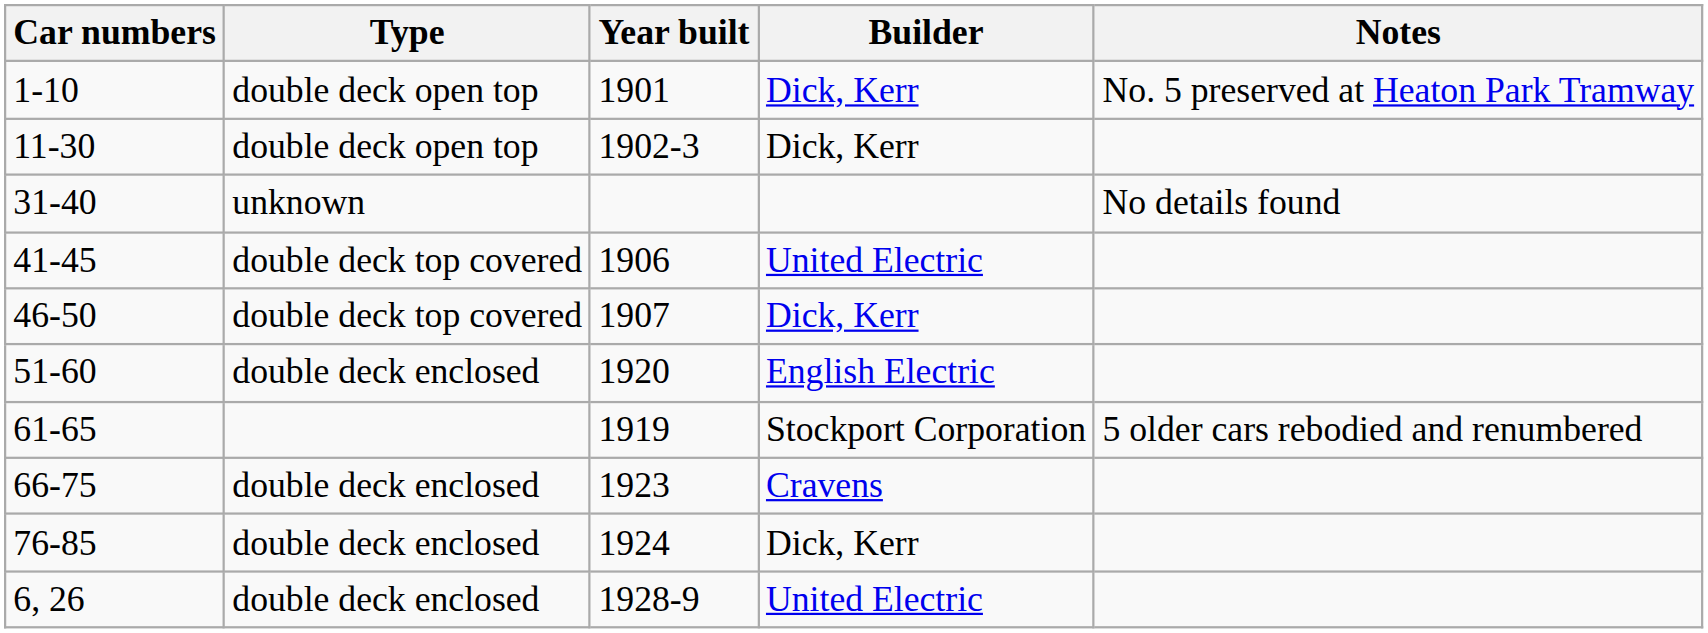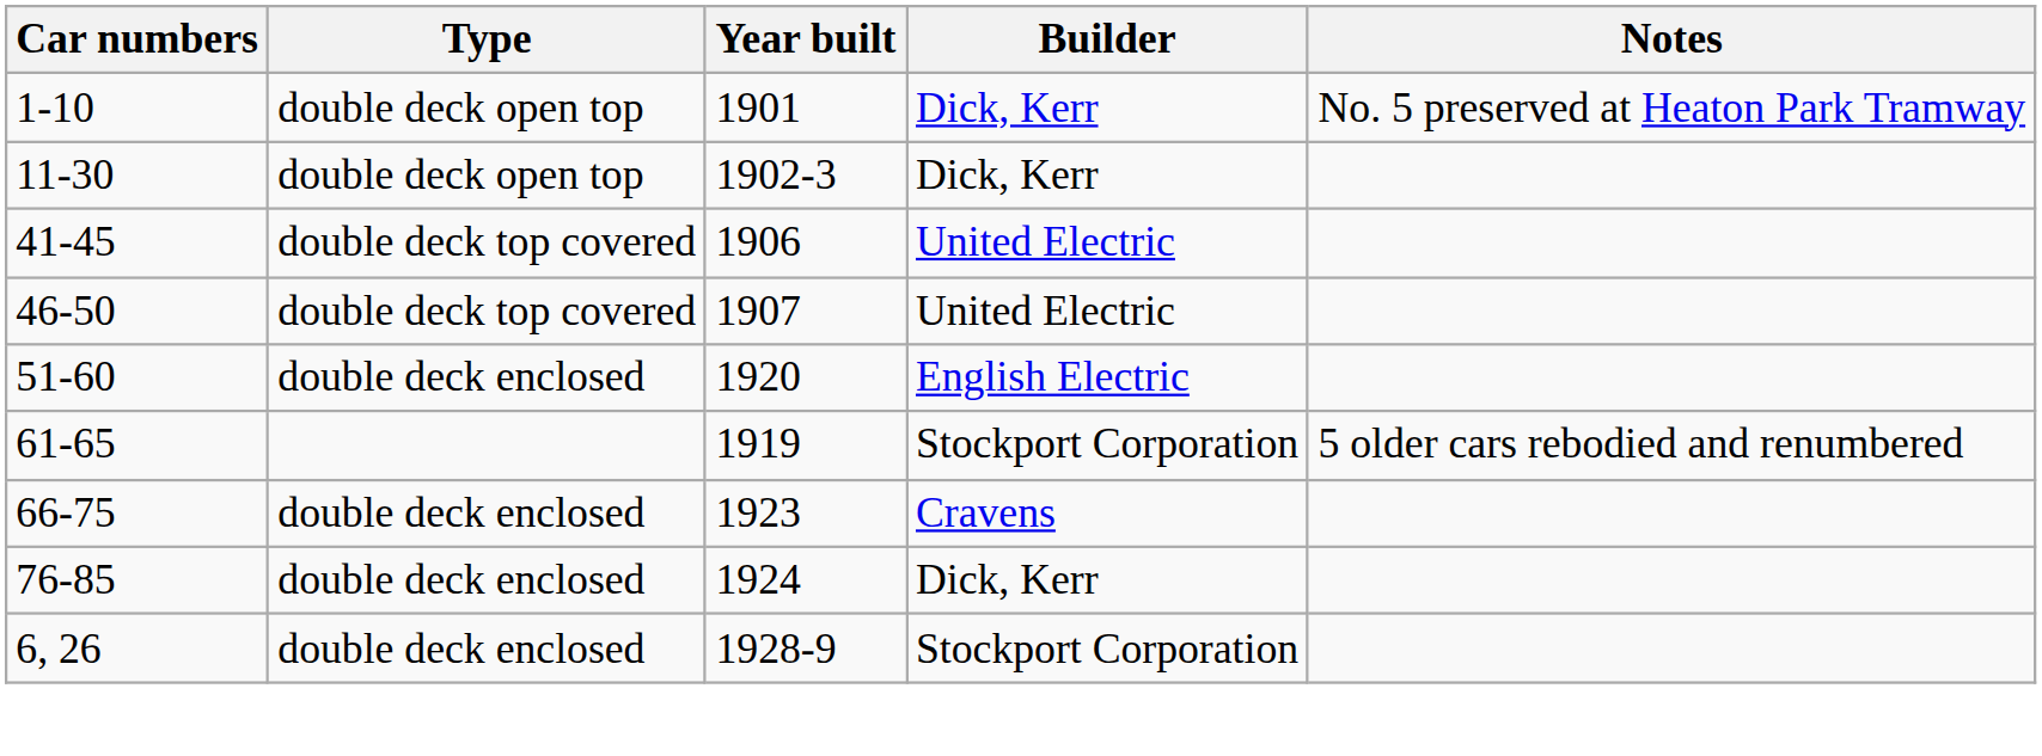 <table class="wikitable">
 <tr>
 <th>Car numbers</th>
 <th>Type</th>
 <th>Year built</th>
 <th>Builder</th>
 <th>Notes</th>
 </tr>
 <tr>
 <td>1-10</td>
 <td>double deck open top</td>
 <td>1901</td>
 <td><a href='#'>Dick, Kerr</a></td>
 <td>No. 5 preserved at <a href='#'>Heaton Park Tramway</a></td>
 </tr>
 <tr>
 <td>11-30</td>
 <td>double deck open top</td>
 <td>1902-3</td>
 <td>Dick, Kerr</td>
 <td></td>
 </tr>
 <tr>
-<td>31-40</td>
-<td>unknown</td>
-<td></td>
-<td></td>
-<td>No details found</td>
-</tr>
-<tr>
 <td>41-45</td>
 <td>double deck top covered</td>
 <td>1906</td>
 <td><a href='#'>United Electric</a></td>
 <td></td>
 </tr>
 <tr>
 <td>46-50</td>
 <td>double deck top covered</td>
 <td>1907</td>
-<td><a href='#'>Dick, Kerr</a></td>
+<td>United Electric</td>
 <td></td>
 </tr>
 <tr>
 <td>51-60</td>
 <td>double deck enclosed</td>
 <td>1920</td>
 <td><a href='#'>English Electric</a></td>
 <td></td>
 </tr>
 <tr>
 <td>61-65</td>
 <td></td>
 <td>1919</td>
 <td>Stockport Corporation</td>
 <td>5 older cars rebodied and renumbered</td>
 </tr>
 <tr>
 <td>66-75</td>
 <td>double deck enclosed</td>
 <td>1923</td>
 <td><a href='#'>Cravens</a></td>
 <td></td>
 </tr>
 <tr>
 <td>76-85</td>
 <td>double deck enclosed</td>
 <td>1924</td>
 <td>Dick, Kerr</td>
 <td></td>
 </tr>
 <tr>
 <td>6, 26</td>
 <td>double deck enclosed</td>
 <td>1928-9</td>
-<td><a href='#'>United Electric</a></td>
+<td>Stockport Corporation</td>
 </tr>
 </table>
